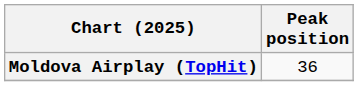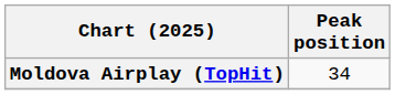 <table class="wikitable plainrowheaders" style="text-align:center">
 <tr>
 <th scope="col">Chart (2025)</th>
 <th scope="col">Peak<br>position</th>
 </tr>
 <tr>
 <th scope="row">Moldova Airplay (<a href='#'>TopHit</a>)</th>
-<td>36</td>
+<td>34</td>
 </tr>
 <tr>
 </tr>
 </table>
